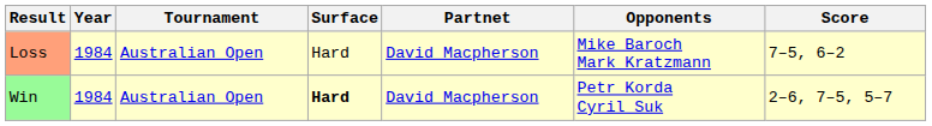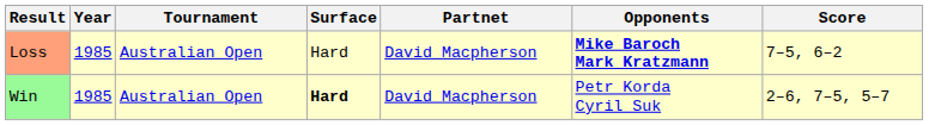 <table class="sortable wikitable">
 <tr>
 <th style="width:40px;">Result</th>
 <th style="width:30px;">Year</th>
 <th style="width:150px;">Tournament</th>
 <th style="width:50px;">Surface</th>
 <th style="width:150px;">Partnet</th>
 <th style="width:150px;">Opponents</th>
 <th style="width:125px;" class="unsortable">Score</th>
 </tr>
 <tr style="background:#ffffcc;">
 <td style="background:#ffa07a;">Loss</td>
-<td><a href='#'>1984</a></td>
+<td><a href='#'>1985</a></td>
 <td><a href='#'>Australian Open</a></td>
 <td>Hard</td>
 <td> <a href='#'>David Macpherson</a></td>
-<td> <a href='#'>Mike Baroch</a> <br>  <a href='#'>Mark Kratzmann</a></td>
+<td><strong> <a href='#'>Mike Baroch</a> <br>  <a href='#'>Mark Kratzmann</a></strong></td>
 <td>7–5, 6–2</td>
 </tr>
 <tr style="background:#ffffcc;">
 <td style="background:#98fb98;">Win</td>
-<td><a href='#'>1984</a></td>
+<td><a href='#'>1985</a></td>
 <td><a href='#'>Australian Open</a></td>
 <td><strong>Hard</strong></td>
 <td> <a href='#'>David Macpherson</a></td>
 <td> <a href='#'>Petr Korda</a> <br>  <a href='#'>Cyril Suk</a></td>
 <td>2–6, 7–5, 5–7</td>
 </tr>
 </table>
